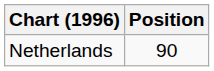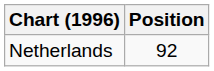 <table class="wikitable sortable">
 <tr>
 <th>Chart (1996)</th>
 <th>Position</th>
 </tr>
 <tr>
 <td>Netherlands</td>
-<td align="center">90</td>
+<td align="center">92</td>
 </tr>
 </table>
